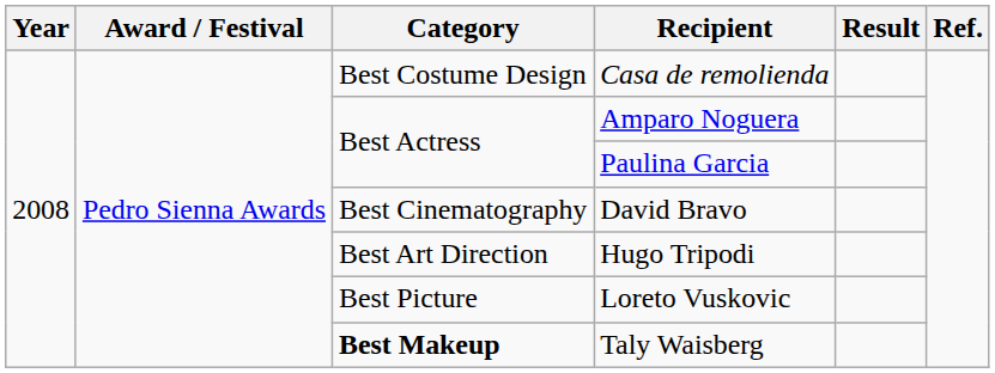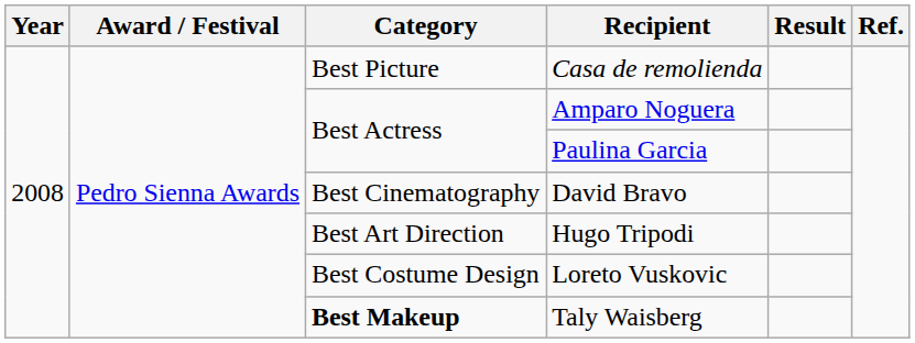 <table class="wikitable">
 <tr>
 <th>Year</th>
 <th>Award / Festival</th>
 <th>Category</th>
 <th>Recipient</th>
 <th>Result</th>
 <th>Ref.</th>
 </tr>
 <tr>
 <td rowspan="7">2008</td>
 <td rowspan="7"><a href='#'>Pedro Sienna Awards</a></td>
-<td>Best Costume Design</td>
+<td>Best Picture</td>
 <td><em>Casa de remolienda</em></td>
 <td></td>
 <td rowspan="7"></td>
 </tr>
 <tr>
 <td rowspan="2">Best Actress</td>
 <td><a href='#'>Amparo Noguera</a></td>
 <td></td>
 </tr>
 <tr>
 <td><a href='#'>Paulina Garcia</a></td>
 <td></td>
 </tr>
 <tr>
 <td>Best Cinematography</td>
 <td>David Bravo</td>
 <td></td>
 </tr>
 <tr>
 <td>Best Art Direction</td>
 <td>Hugo Tripodi</td>
 <td></td>
 </tr>
 <tr>
-<td>Best Picture</td>
+<td>Best Costume Design</td>
 <td>Loreto Vuskovic</td>
 <td></td>
 </tr>
 <tr>
 <td><strong>Best Makeup</strong></td>
 <td>Taly Waisberg</td>
 <td></td>
 </tr>
 </table>
